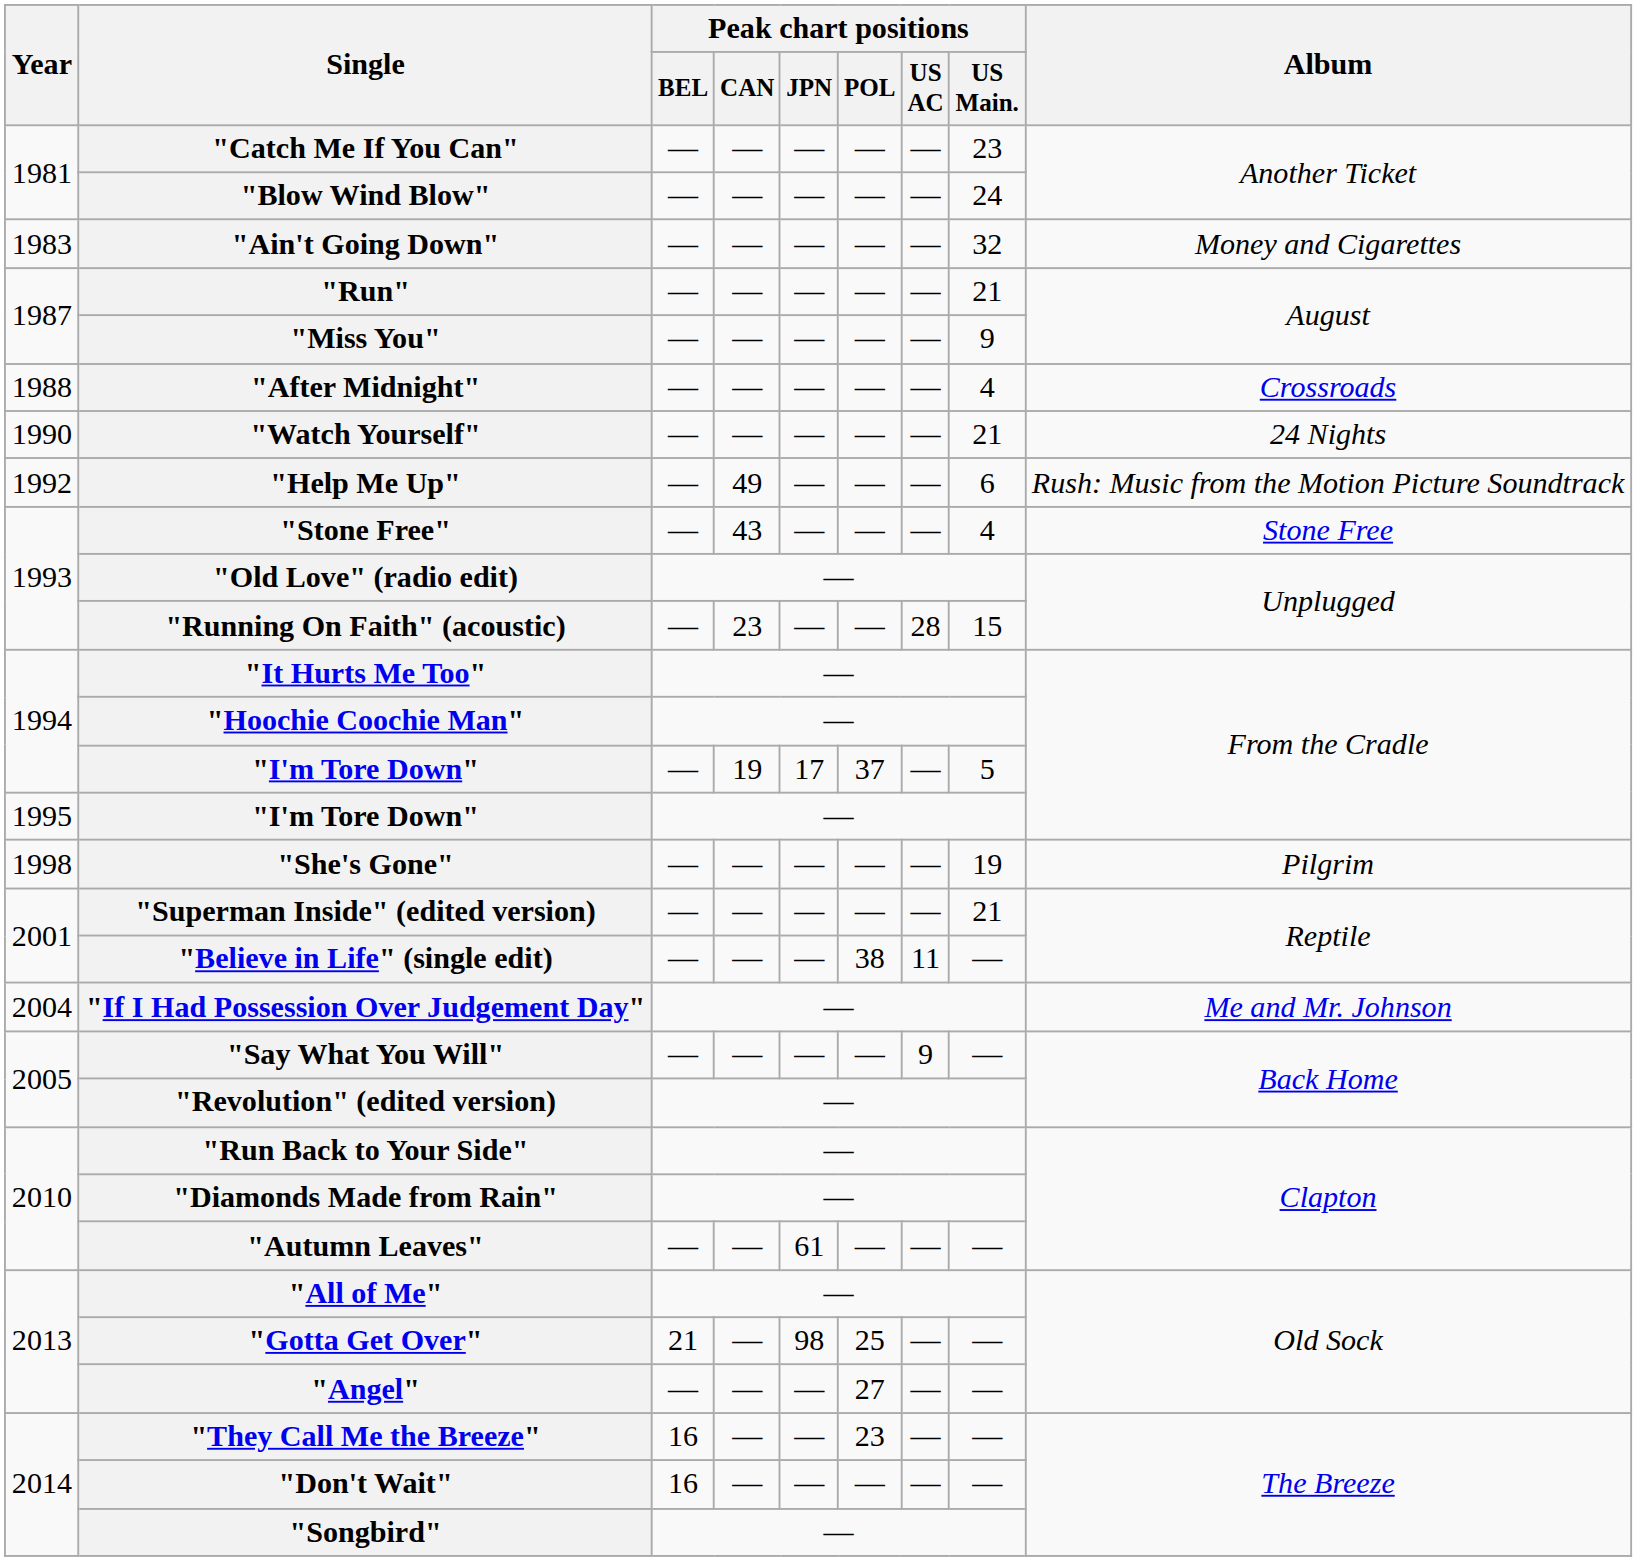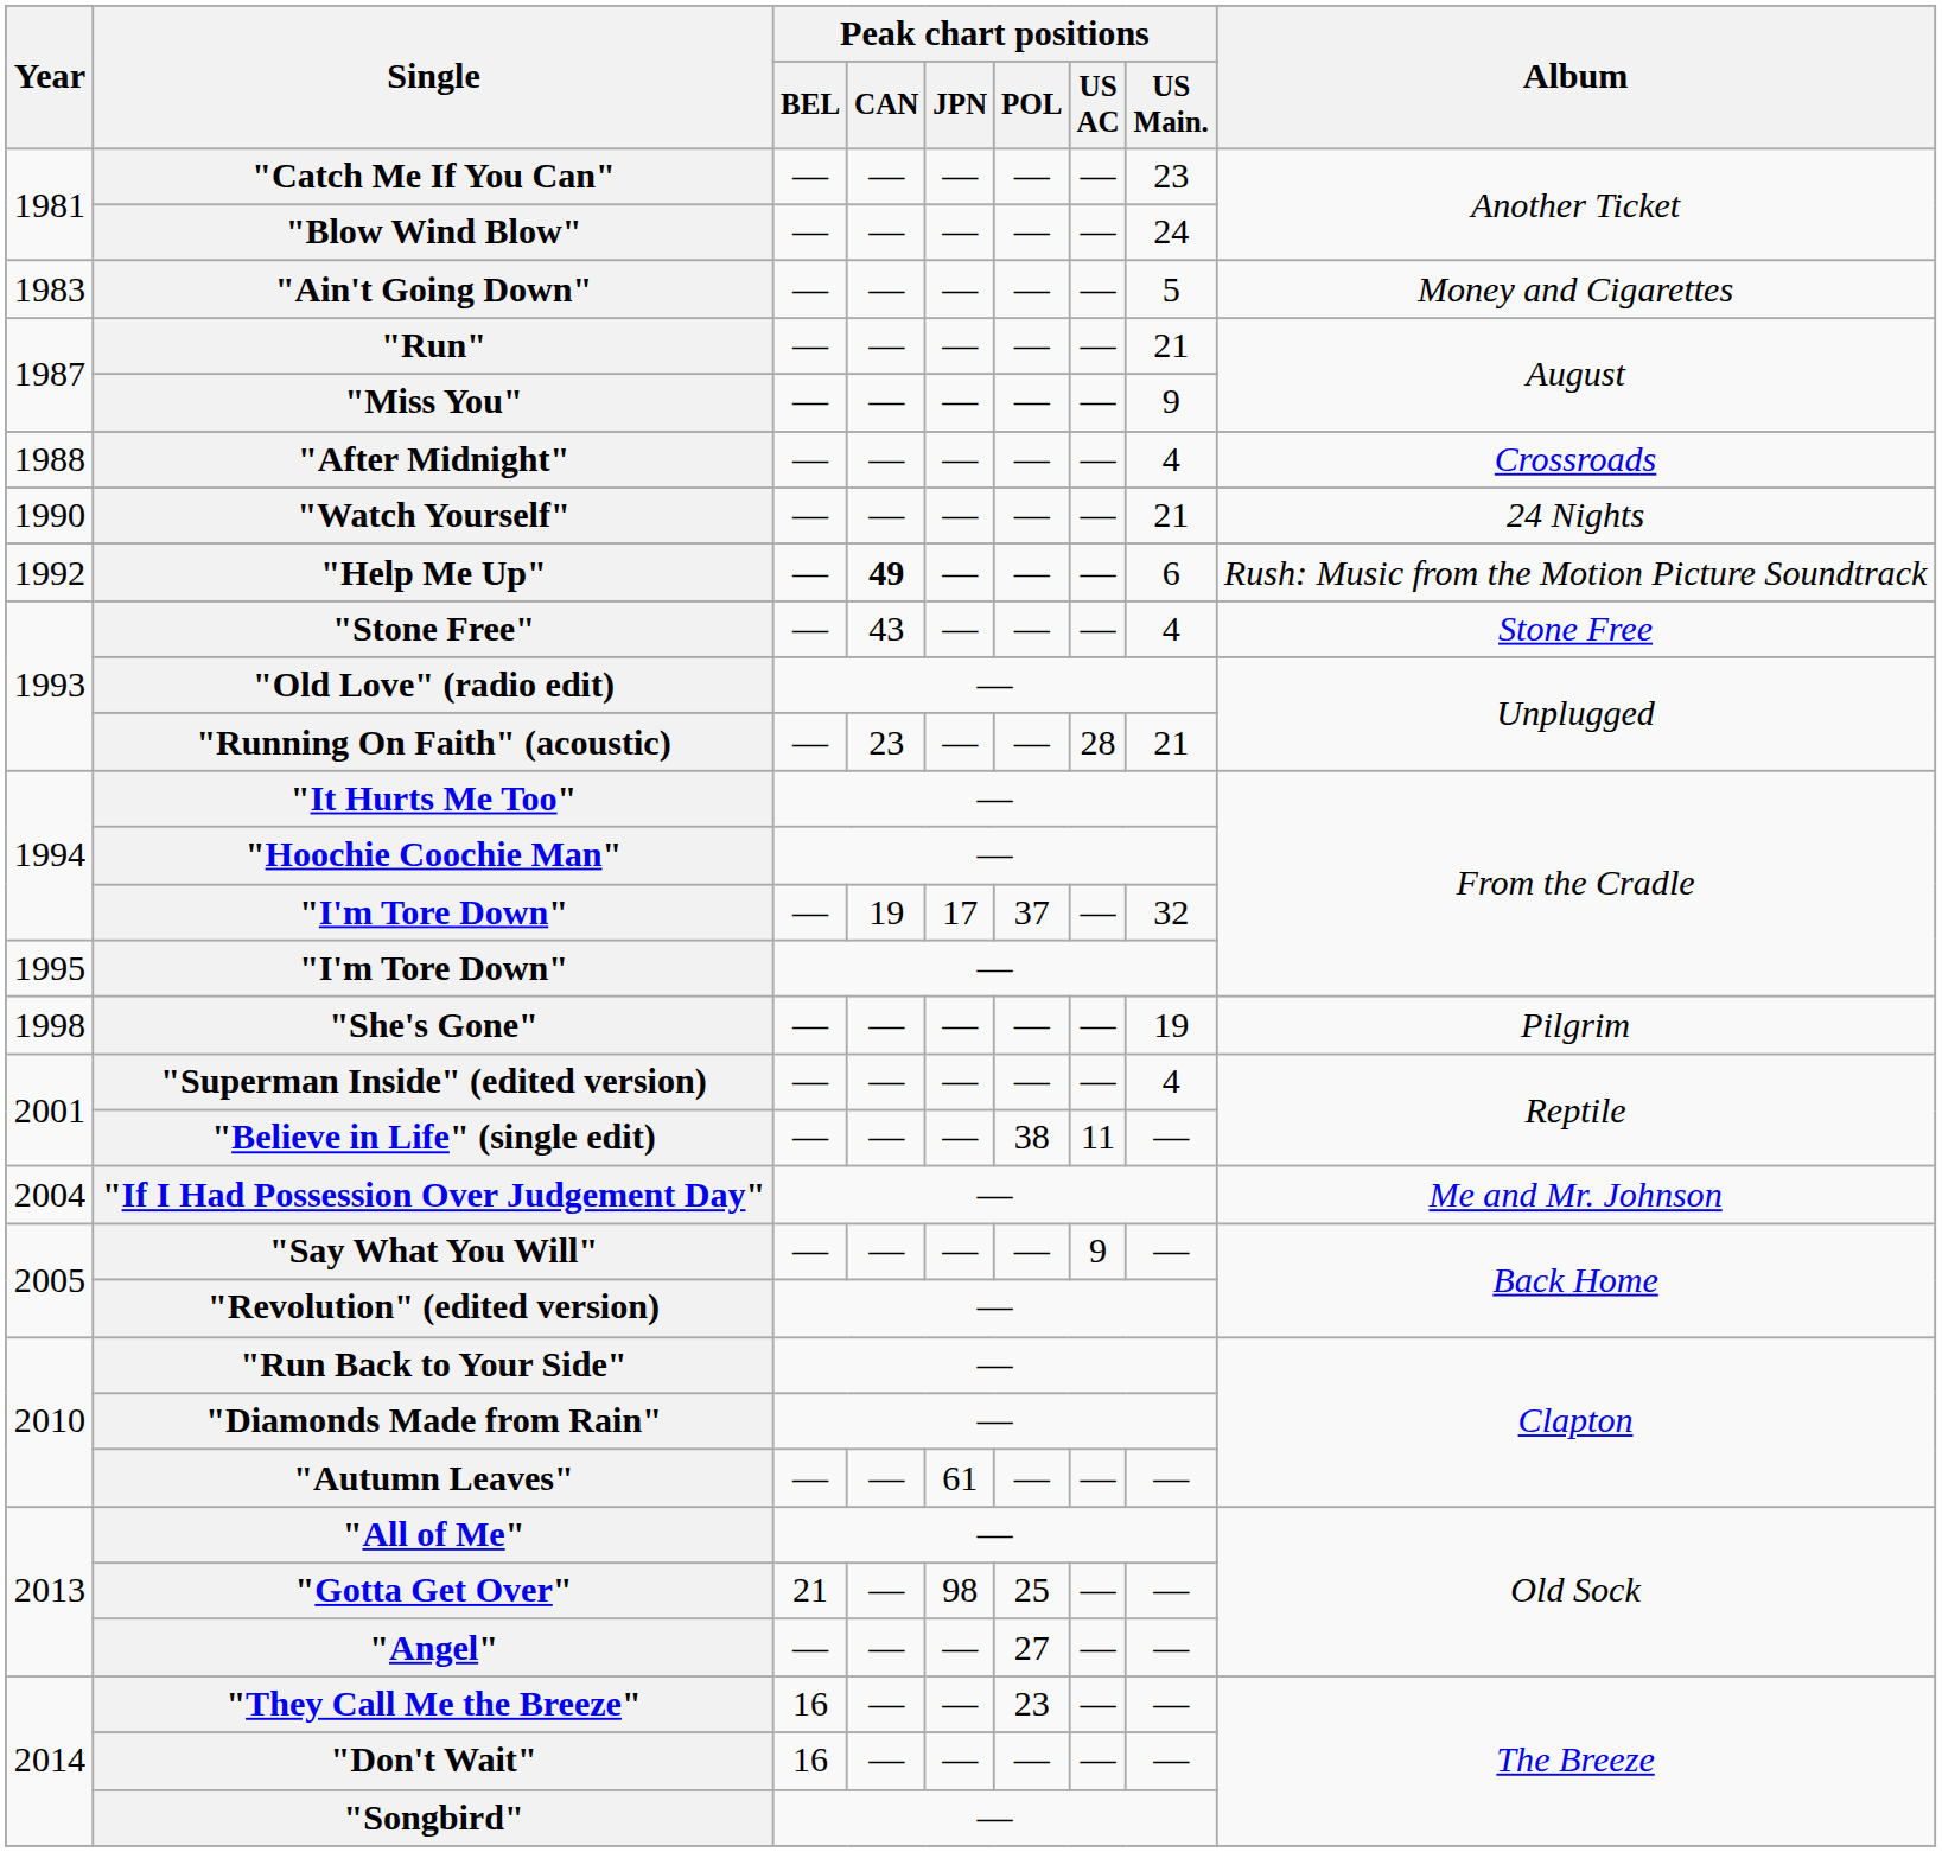 <table class="wikitable plainrowheaders" style="text-align:center;">
 <tr>
 <th rowspan="2">Year</th>
 <th rowspan="2">Single</th>
 <th colspan="6">Peak chart positions</th>
 <th rowspan="2">Album</th>
 </tr>
 <tr style="font-size:smaller;">
 <th>BEL<br></th>
 <th>CAN<br></th>
 <th>JPN<br></th>
 <th>POL<br></th>
 <th>US<br>AC<br></th>
 <th>US<br>Main.<br></th>
 </tr>
 <tr>
 <td rowspan="2">1981</td>
 <th scope="row">"Catch Me If You Can"</th>
 <td>—</td>
 <td>—</td>
 <td>—</td>
 <td>—</td>
 <td>—</td>
 <td>23</td>
 <td rowspan="2"><em>Another Ticket</em></td>
 </tr>
 <tr>
 <th scope="row">"Blow Wind Blow"</th>
 <td>—</td>
 <td>—</td>
 <td>—</td>
 <td>—</td>
 <td>—</td>
 <td>24</td>
 </tr>
 <tr>
 <td>1983</td>
 <th scope="row">"Ain't Going Down"</th>
 <td>—</td>
 <td>—</td>
 <td>—</td>
 <td>—</td>
 <td>—</td>
-<td>32</td>
+<td>5</td>
 <td><em>Money and Cigarettes</em></td>
 </tr>
 <tr>
 <td rowspan="2">1987</td>
 <th scope="row">"Run"</th>
 <td>—</td>
 <td>—</td>
 <td>—</td>
 <td>—</td>
 <td>—</td>
 <td>21</td>
 <td rowspan="2"><em>August</em></td>
 </tr>
 <tr>
 <th scope="row">"Miss You"</th>
 <td>—</td>
 <td>—</td>
 <td>—</td>
 <td>—</td>
 <td>—</td>
 <td>9</td>
 </tr>
 <tr>
 <td>1988</td>
 <th scope="row">"After Midnight"</th>
 <td>—</td>
 <td>—</td>
 <td>—</td>
 <td>—</td>
 <td>—</td>
 <td>4</td>
 <td><em><a href='#'>Crossroads</a></em></td>
 </tr>
 <tr>
 <td>1990</td>
 <th scope="row">"Watch Yourself"<br></th>
 <td>—</td>
 <td>—</td>
 <td>—</td>
 <td>—</td>
 <td>—</td>
 <td>21</td>
 <td><em>24 Nights</em></td>
 </tr>
 <tr>
 <td>1992</td>
 <th scope="row">"Help Me Up"</th>
 <td>—</td>
-<td>49</td>
+<td><strong>49</strong></td>
 <td>—</td>
 <td>—</td>
 <td>—</td>
 <td>6</td>
 <td><em>Rush: Music from the Motion Picture Soundtrack</em></td>
 </tr>
 <tr>
 <td rowspan="3">1993</td>
 <th scope="row">"Stone Free"</th>
 <td>—</td>
 <td>43</td>
 <td>—</td>
 <td>—</td>
 <td>—</td>
 <td>4</td>
 <td><em><a href='#'>Stone Free</a></em></td>
 </tr>
 <tr>
 <th scope="row">"Old Love" (radio edit)<br></th>
 <td colspan="6">—</td>
 <td rowspan="2"><em>Unplugged</em></td>
 </tr>
 <tr>
 <th scope="row">"Running On Faith" (acoustic)</th>
 <td>—</td>
 <td>23</td>
 <td>—</td>
 <td>—</td>
 <td>28</td>
-<td>15</td>
+<td>21</td>
 </tr>
 <tr>
 <td rowspan="3">1994</td>
 <th scope="row">"<a href='#'>It Hurts Me Too</a>"<br></th>
 <td colspan="6">—</td>
 <td rowspan="4"><em>From the Cradle</em></td>
 </tr>
 <tr>
 <th scope="row">"<a href='#'>Hoochie Coochie Man</a>"</th>
 <td colspan="6">—</td>
 </tr>
 <tr>
 <th scope="row">"<a href='#'>I'm Tore Down</a>"<br></th>
 <td>—</td>
 <td>19</td>
 <td>17</td>
 <td>37</td>
 <td>—</td>
-<td>5</td>
+<td>32</td>
 </tr>
 <tr>
 <td>1995</td>
 <th scope="row">"I'm Tore Down"<br></th>
 <td colspan="6">—</td>
 </tr>
 <tr>
 <td>1998</td>
 <th scope="row">"She's Gone"</th>
 <td>—</td>
 <td>—</td>
 <td>—</td>
 <td>—</td>
 <td>—</td>
 <td>19</td>
 <td><em>Pilgrim</em></td>
 </tr>
 <tr>
 <td rowspan="2">2001</td>
 <th scope="row">"Superman Inside" (edited version)<br></th>
 <td>—</td>
 <td>—</td>
 <td>—</td>
 <td>—</td>
 <td>—</td>
-<td>21</td>
+<td>4</td>
 <td rowspan="2"><em>Reptile</em></td>
 </tr>
 <tr>
 <th scope="row">"<a href='#'>Believe in Life</a>" (single edit)<br></th>
 <td>—</td>
 <td>—</td>
 <td>—</td>
 <td>38</td>
 <td>11</td>
 <td>—</td>
 </tr>
 <tr>
 <td>2004</td>
 <th scope="row">"<a href='#'>If I Had Possession Over Judgement Day</a>"<br></th>
 <td colspan="6">—</td>
 <td><em><a href='#'>Me and Mr. Johnson</a></em></td>
 </tr>
 <tr>
 <td rowspan="2">2005</td>
 <th scope="row">"Say What You Will"</th>
 <td>—</td>
 <td>—</td>
 <td>—</td>
 <td>—</td>
 <td>9</td>
 <td>—</td>
 <td rowspan="2"><em><a href='#'>Back Home</a></em></td>
 </tr>
 <tr>
 <th scope="row">"Revolution" (edited version)<br></th>
 <td colspan="6">—</td>
 </tr>
 <tr>
 <td rowspan="3">2010</td>
 <th scope="row">"Run Back to Your Side"<br></th>
 <td colspan="6">—</td>
 <td rowspan="3"><em><a href='#'>Clapton</a></em></td>
 </tr>
 <tr>
 <th scope="row">"Diamonds Made from Rain"<br></th>
 <td colspan="6">—</td>
 </tr>
 <tr>
 <th scope="row">"Autumn Leaves"</th>
 <td>—</td>
 <td>—</td>
 <td>61</td>
 <td>—</td>
 <td>—</td>
 <td>—</td>
 </tr>
 <tr>
 <td rowspan="3">2013</td>
 <th scope="row">"<a href='#'>All of Me</a>"</th>
 <td colspan="6">—</td>
 <td rowspan="3"><em>Old Sock</em></td>
 </tr>
 <tr>
 <th scope="row">"<a href='#'>Gotta Get Over</a>"</th>
 <td>21</td>
 <td>—</td>
 <td>98</td>
 <td>25</td>
 <td>—</td>
 <td>—</td>
 </tr>
 <tr>
 <th scope="row">"<a href='#'>Angel</a>"</th>
 <td>—</td>
 <td>—</td>
 <td>—</td>
 <td>27</td>
 <td>—</td>
 <td>—</td>
 </tr>
 <tr>
 <td rowspan="3">2014</td>
 <th scope="row">"<a href='#'>They Call Me the Breeze</a>"</th>
 <td>16</td>
 <td>—</td>
 <td>—</td>
 <td>23</td>
 <td>—</td>
 <td>—</td>
 <td rowspan="3"><em><a href='#'>The Breeze</a></em></td>
 </tr>
 <tr>
 <th scope="row">"Don't Wait"</th>
 <td>16</td>
 <td>—</td>
 <td>—</td>
 <td>—</td>
 <td>—</td>
 <td>—</td>
 </tr>
 <tr>
 <th scope="row">"Songbird"</th>
 <td colspan="6">—</td>
 </tr>
 </table>
